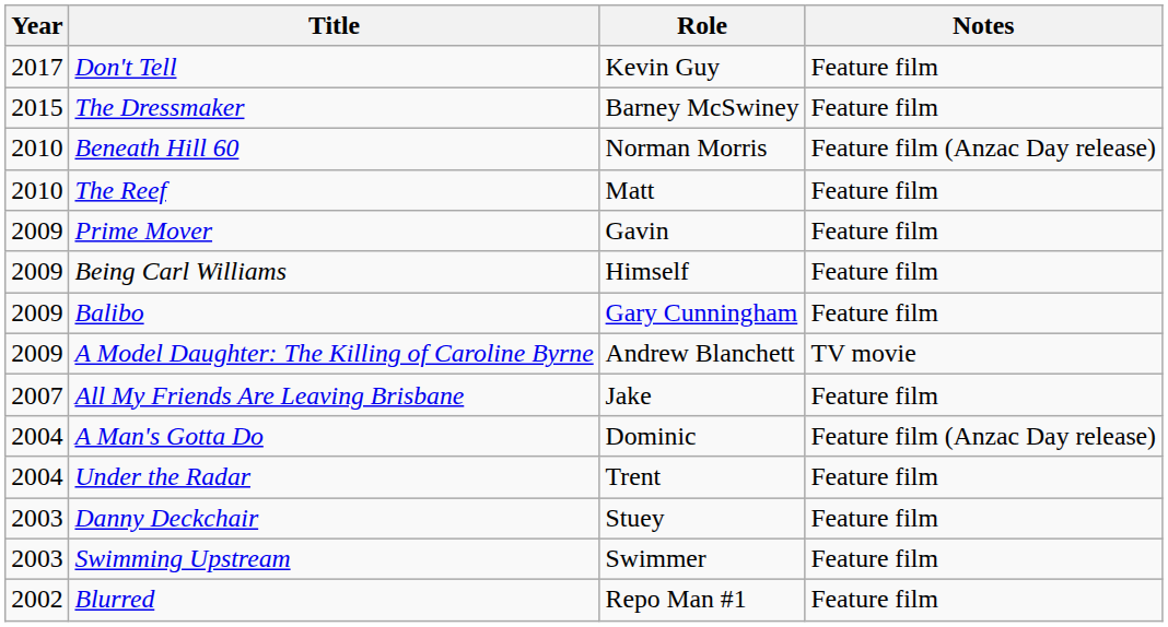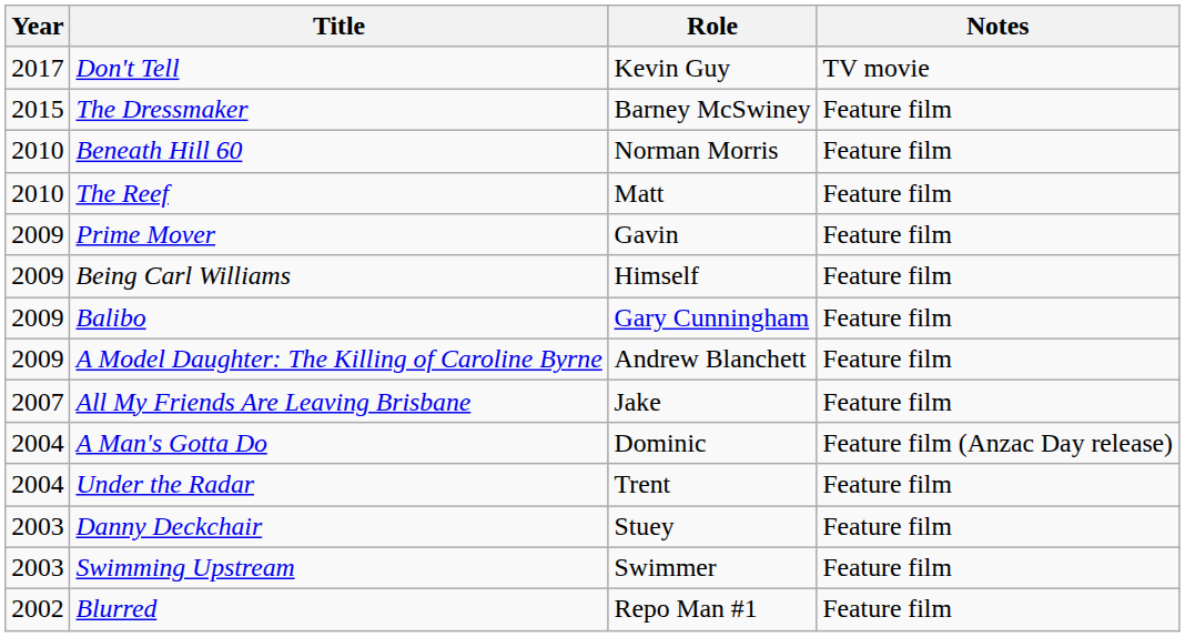 <table class="wikitable">
 <tr>
 <th>Year</th>
 <th>Title</th>
 <th>Role</th>
 <th>Notes</th>
 </tr>
 <tr>
 <td>2017</td>
 <td><em><a href='#'>Don't Tell</a></em></td>
 <td>Kevin Guy</td>
-<td>Feature film</td>
+<td>TV movie</td>
 </tr>
 <tr>
 <td>2015</td>
 <td><em><a href='#'>The Dressmaker</a></em></td>
 <td>Barney McSwiney</td>
 <td>Feature film</td>
 </tr>
 <tr>
 <td>2010</td>
 <td><em><a href='#'>Beneath Hill 60</a></em></td>
 <td>Norman Morris</td>
-<td>Feature film (Anzac Day release)</td>
+<td>Feature film</td>
 </tr>
 <tr>
 <td>2010</td>
 <td><em><a href='#'>The Reef</a></em></td>
 <td>Matt</td>
 <td>Feature film</td>
 </tr>
 <tr>
 <td>2009</td>
 <td><em><a href='#'>Prime Mover</a></em></td>
 <td>Gavin</td>
 <td>Feature film</td>
 </tr>
 <tr>
 <td>2009</td>
 <td><em>Being Carl Williams</em></td>
 <td>Himself</td>
 <td>Feature film</td>
 </tr>
 <tr>
 <td>2009</td>
 <td><em><a href='#'>Balibo</a></em></td>
 <td><a href='#'>Gary Cunningham</a></td>
 <td>Feature film</td>
 </tr>
 <tr>
 <td>2009</td>
 <td><em><a href='#'>A Model Daughter: The Killing of Caroline Byrne</a></em></td>
 <td>Andrew Blanchett</td>
-<td>TV movie</td>
+<td>Feature film</td>
 </tr>
 <tr>
 <td>2007</td>
 <td><em><a href='#'>All My Friends Are Leaving Brisbane</a></em></td>
 <td>Jake</td>
 <td>Feature film</td>
 </tr>
 <tr>
 <td>2004</td>
 <td><em><a href='#'>A Man's Gotta Do</a></em></td>
 <td>Dominic</td>
 <td>Feature film (Anzac Day release)</td>
 </tr>
 <tr>
 <td>2004</td>
 <td><em><a href='#'>Under the Radar</a></em></td>
 <td>Trent</td>
 <td>Feature film</td>
 </tr>
 <tr>
 <td>2003</td>
 <td><em><a href='#'>Danny Deckchair</a></em></td>
 <td>Stuey</td>
 <td>Feature film</td>
 </tr>
 <tr>
 <td>2003</td>
 <td><em><a href='#'>Swimming Upstream</a></em></td>
 <td>Swimmer</td>
 <td>Feature film</td>
 </tr>
 <tr>
 <td>2002</td>
 <td><em><a href='#'>Blurred</a></em></td>
 <td>Repo Man #1</td>
 <td>Feature film</td>
 </tr>
 </table>
